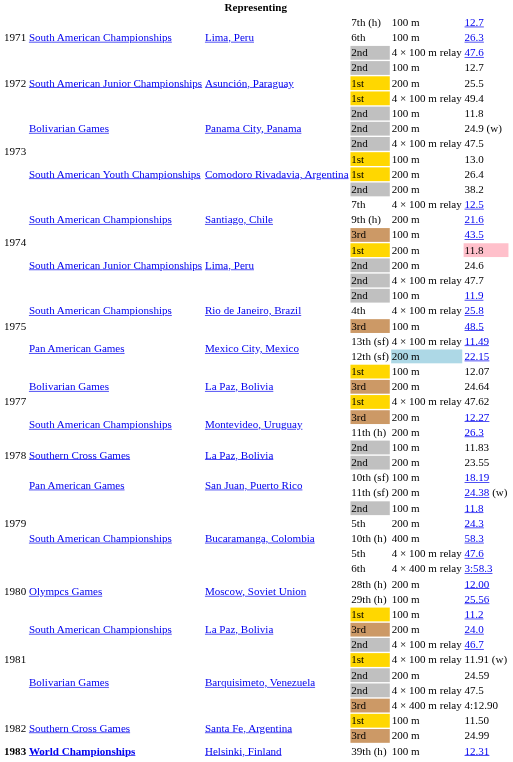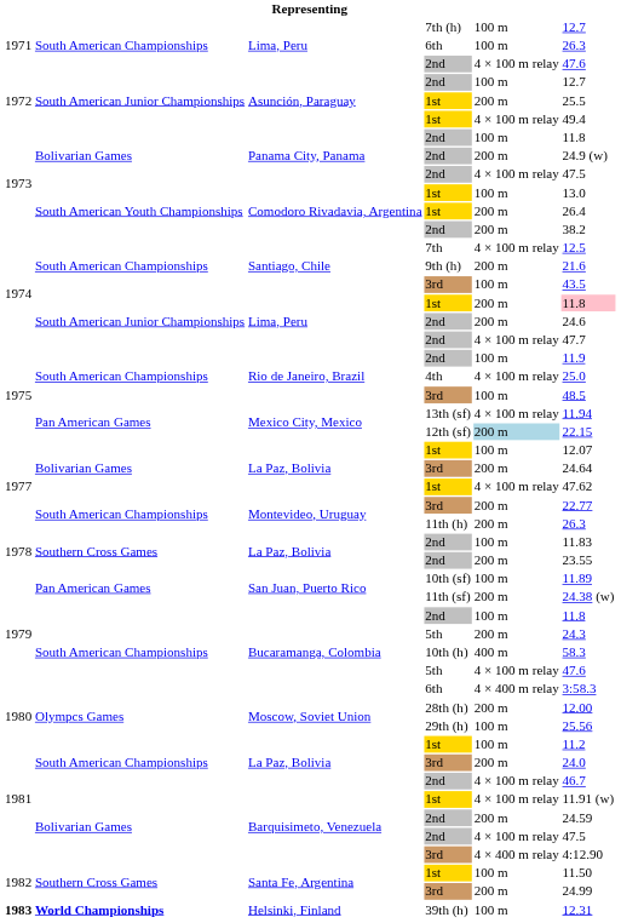 <table>
 <tr>
 <th colspan="6">Representing </th>
 </tr>
 <tr>
 <td rowspan=3>1971</td>
 <td rowspan=3><a href='#'>South American Championships</a></td>
 <td rowspan=3><a href='#'>Lima, Peru</a></td>
 <td>7th (h)</td>
 <td>100 m</td>
 <td><a href='#'>12.7</a></td>
 </tr>
 <tr>
 <td>6th</td>
 <td>100 m</td>
 <td><a href='#'>26.3</a></td>
 </tr>
 <tr>
 <td bgcolor=silver>2nd</td>
 <td>4 × 100 m relay</td>
 <td><a href='#'>47.6</a></td>
 </tr>
 <tr>
 <td rowspan=3>1972</td>
 <td rowspan=3><a href='#'>South American Junior Championships</a></td>
 <td rowspan=3><a href='#'>Asunción, Paraguay</a></td>
 <td bgcolor=silver>2nd</td>
 <td>100 m</td>
 <td>12.7</td>
 </tr>
 <tr>
 <td bgcolor=gold>1st</td>
 <td>200 m</td>
 <td>25.5</td>
 </tr>
 <tr>
 <td bgcolor=gold>1st</td>
 <td>4 × 100 m relay</td>
 <td>49.4</td>
 </tr>
 <tr>
 <td rowspan=6>1973</td>
 <td rowspan=3><a href='#'>Bolivarian Games</a></td>
 <td rowspan=3><a href='#'>Panama City, Panama</a></td>
 <td bgcolor=silver>2nd</td>
 <td>100 m</td>
 <td>11.8</td>
 </tr>
 <tr>
 <td bgcolor=silver>2nd</td>
 <td>200 m</td>
 <td>24.9 (w)</td>
 </tr>
 <tr>
 <td bgcolor=silver>2nd</td>
 <td>4 × 100 m relay</td>
 <td>47.5</td>
 </tr>
 <tr>
 <td rowspan=3><a href='#'>South American Youth Championships</a></td>
 <td rowspan=3><a href='#'>Comodoro Rivadavia, Argentina</a></td>
 <td bgcolor=gold>1st</td>
 <td>100 m</td>
 <td>13.0</td>
 </tr>
 <tr>
 <td bgcolor=gold>1st</td>
 <td>200 m</td>
 <td>26.4</td>
 </tr>
 <tr>
 <td bgcolor=silver>2nd</td>
 <td>200 m</td>
 <td>38.2</td>
 </tr>
 <tr>
 <td rowspan=6>1974</td>
 <td rowspan=3><a href='#'>South American Championships</a></td>
 <td rowspan=3><a href='#'>Santiago, Chile</a></td>
 <td>7th</td>
 <td>4 × 100 m relay</td>
 <td><a href='#'>12.5</a></td>
 </tr>
 <tr>
 <td>9th (h)</td>
 <td>200 m</td>
 <td><a href='#'>21.6</a></td>
 </tr>
 <tr>
 <td bgcolor=cc9966>3rd</td>
 <td>100 m</td>
 <td><a href='#'>43.5</a></td>
 </tr>
 <tr>
 <td rowspan=3><a href='#'>South American Junior Championships</a></td>
 <td rowspan=3><a href='#'>Lima, Peru</a></td>
 <td bgcolor=gold>1st</td>
 <td>200 m</td>
 <td style="background: pink;">11.8</td>
 </tr>
 <tr>
 <td bgcolor=silver>2nd</td>
 <td>200 m</td>
 <td>24.6</td>
 </tr>
 <tr>
 <td bgcolor=silver>2nd</td>
 <td>4 × 100 m relay</td>
 <td>47.7</td>
 </tr>
 <tr>
 <td rowspan=5>1975</td>
 <td rowspan=3><a href='#'>South American Championships</a></td>
 <td rowspan=3><a href='#'>Rio de Janeiro, Brazil</a></td>
 <td bgcolor=silver>2nd</td>
 <td>100 m</td>
 <td><a href='#'>11.9</a></td>
 </tr>
 <tr>
 <td>4th</td>
 <td>4 × 100 m relay</td>
-<td><a href='#'>25.8</a></td>
+<td><a href='#'>25.0</a></td>
 </tr>
 <tr>
 <td bgcolor=cc9966>3rd</td>
 <td>100 m</td>
 <td><a href='#'>48.5</a></td>
 </tr>
 <tr>
 <td rowspan=2><a href='#'>Pan American Games</a></td>
 <td rowspan=2><a href='#'>Mexico City, Mexico</a></td>
 <td>13th (sf)</td>
 <td>4 × 100 m relay</td>
-<td><a href='#'>11.49</a></td>
+<td><a href='#'>11.94</a></td>
 </tr>
 <tr>
 <td>12th (sf)</td>
 <td style="background: lightblue;">200 m</td>
 <td><a href='#'>22.15</a></td>
 </tr>
 <tr>
 <td rowspan=5>1977</td>
 <td rowspan=3><a href='#'>Bolivarian Games</a></td>
 <td rowspan=3><a href='#'>La Paz, Bolivia</a></td>
 <td bgcolor=gold>1st</td>
 <td>100 m</td>
 <td>12.07</td>
 </tr>
 <tr>
 <td bgcolor=cc9966>3rd</td>
 <td>200 m</td>
 <td>24.64</td>
 </tr>
 <tr>
 <td bgcolor=gold>1st</td>
 <td>4 × 100 m relay</td>
 <td>47.62</td>
 </tr>
 <tr>
 <td rowspan=2><a href='#'>South American Championships</a></td>
 <td rowspan=2><a href='#'>Montevideo, Uruguay</a></td>
 <td bgcolor=cc9966>3rd</td>
 <td>200 m</td>
-<td><a href='#'>12.27</a></td>
+<td><a href='#'>22.77</a></td>
 </tr>
 <tr>
 <td>11th (h)</td>
 <td>200 m</td>
 <td><a href='#'>26.3</a></td>
 </tr>
 <tr>
 <td rowspan=2>1978</td>
 <td rowspan=2><a href='#'>Southern Cross Games</a></td>
 <td rowspan=2><a href='#'>La Paz, Bolivia</a></td>
 <td bgcolor=silver>2nd</td>
 <td>100 m</td>
 <td>11.83</td>
 </tr>
 <tr>
 <td bgcolor=silver>2nd</td>
 <td>200 m</td>
 <td>23.55</td>
 </tr>
 <tr>
 <td rowspan=7>1979</td>
 <td rowspan=2><a href='#'>Pan American Games</a></td>
 <td rowspan=2><a href='#'>San Juan, Puerto Rico</a></td>
 <td>10th (sf)</td>
 <td>100 m</td>
-<td><a href='#'>18.19</a></td>
+<td><a href='#'>11.89</a></td>
 </tr>
 <tr>
 <td>11th (sf)</td>
 <td>200 m</td>
 <td><a href='#'>24.38</a> (w)</td>
 </tr>
 <tr>
 <td rowspan=5><a href='#'>South American Championships</a></td>
 <td rowspan=5><a href='#'>Bucaramanga, Colombia</a></td>
 <td bgcolor=silver>2nd</td>
 <td>100 m</td>
 <td><a href='#'>11.8</a></td>
 </tr>
 <tr>
 <td>5th</td>
 <td>200 m</td>
 <td><a href='#'>24.3</a></td>
 </tr>
 <tr>
 <td>10th (h)</td>
 <td>400 m</td>
 <td><a href='#'>58.3</a></td>
 </tr>
 <tr>
 <td>5th</td>
 <td>4 × 100 m relay</td>
 <td><a href='#'>47.6</a></td>
 </tr>
 <tr>
 <td>6th</td>
 <td>4 × 400 m relay</td>
 <td><a href='#'>3:58.3</a></td>
 </tr>
 <tr>
 <td rowspan=2>1980</td>
 <td rowspan=2><a href='#'>Olympcs Games</a></td>
 <td rowspan=2><a href='#'>Moscow, Soviet Union</a></td>
 <td>28th (h)</td>
 <td>200 m</td>
 <td><a href='#'>12.00</a></td>
 </tr>
 <tr>
 <td>29th (h)</td>
 <td>100 m</td>
 <td><a href='#'>25.56</a></td>
 </tr>
 <tr>
 <td rowspan=7>1981</td>
 <td rowspan=3><a href='#'>South American Championships</a></td>
 <td rowspan=3><a href='#'>La Paz, Bolivia</a></td>
 <td bgcolor=gold>1st</td>
 <td>100 m</td>
 <td><a href='#'>11.2</a></td>
 </tr>
 <tr>
 <td bgcolor=cc9966>3rd</td>
 <td>200 m</td>
 <td><a href='#'>24.0</a></td>
 </tr>
 <tr>
 <td bgcolor=silver>2nd</td>
 <td>4 × 100 m relay</td>
 <td><a href='#'>46.7</a></td>
 </tr>
 <tr>
 <td rowspan=4><a href='#'>Bolivarian Games</a></td>
 <td rowspan=4><a href='#'>Barquisimeto, Venezuela</a></td>
 <td bgcolor=gold>1st</td>
 <td>4 × 100 m relay</td>
 <td>11.91 (w)</td>
 </tr>
 <tr>
 <td bgcolor=silver>2nd</td>
 <td>200 m</td>
 <td>24.59</td>
 </tr>
 <tr>
 <td bgcolor=silver>2nd</td>
 <td>4 × 100 m relay</td>
 <td>47.5</td>
 </tr>
 <tr>
 <td bgcolor=cc9966>3rd</td>
 <td>4 × 400 m relay</td>
 <td>4:12.90</td>
 </tr>
 <tr>
 <td rowspan=2>1982</td>
 <td rowspan=2><a href='#'>Southern Cross Games</a></td>
 <td rowspan=2><a href='#'>Santa Fe, Argentina</a></td>
 <td bgcolor=gold>1st</td>
 <td>100 m</td>
 <td>11.50</td>
 </tr>
 <tr>
 <td bgcolor=cc9966>3rd</td>
 <td>200 m</td>
 <td>24.99</td>
 </tr>
 <tr>
 <td><strong>1983</strong></td>
 <td><strong><a href='#'>World Championships</a></strong></td>
 <td><a href='#'>Helsinki, Finland</a></td>
 <td>39th (h)</td>
 <td>100 m</td>
 <td><a href='#'>12.31</a></td>
 </tr>
 </table>
